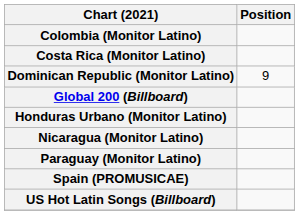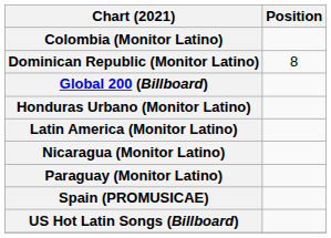 <table class="wikitable sortable plainrowheaders" style="text-align:center">
 <tr>
 <th scope="col">Chart (2021)</th>
 <th scope="col">Position</th>
 </tr>
 <tr>
 <th scope="row">Colombia (Monitor Latino)</th>
 <td></td>
 </tr>
 <tr>
-<th scope="row">Costa Rica (Monitor Latino)</th>
-<td></td>
-</tr>
-<tr>
 <th scope="row">Dominican Republic (Monitor Latino)</th>
-<td>9</td>
+<td>8</td>
 </tr>
 <tr>
 <th scope="row"><a href='#'>Global 200</a> (<em>Billboard</em>)</th>
 <td></td>
 </tr>
 <tr>
 <th scope="row">Honduras Urbano (Monitor Latino)</th>
+<td></td>
+</tr>
+<tr>
+<th scope="row">Latin America (Monitor Latino)</th>
 <td></td>
 </tr>
 <tr>
 <th scope="row">Nicaragua (Monitor Latino)</th>
 <td></td>
 </tr>
 <tr>
 <th scope="row">Paraguay (Monitor Latino)</th>
 <td></td>
 </tr>
 <tr>
 <th scope="row">Spain (PROMUSICAE)</th>
 <td></td>
 </tr>
 <tr>
 <th scope="row">US Hot Latin Songs (<em>Billboard</em>)</th>
 <td></td>
 </tr>
 <tr>
 </tr>
 </table>
